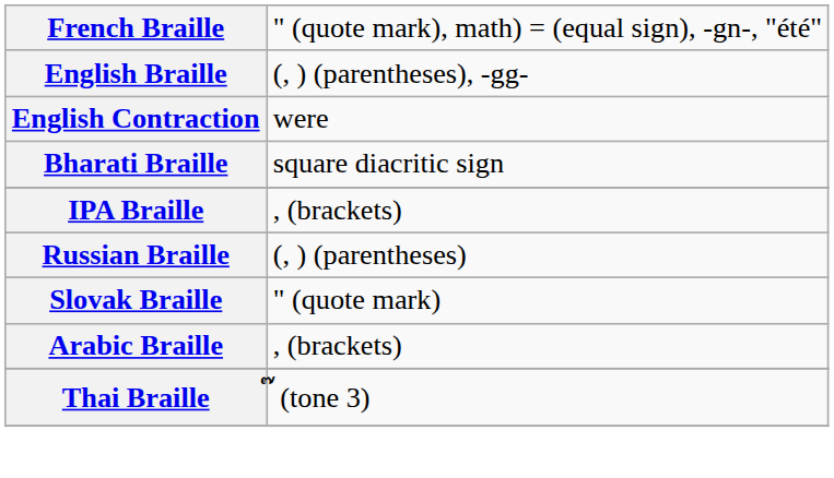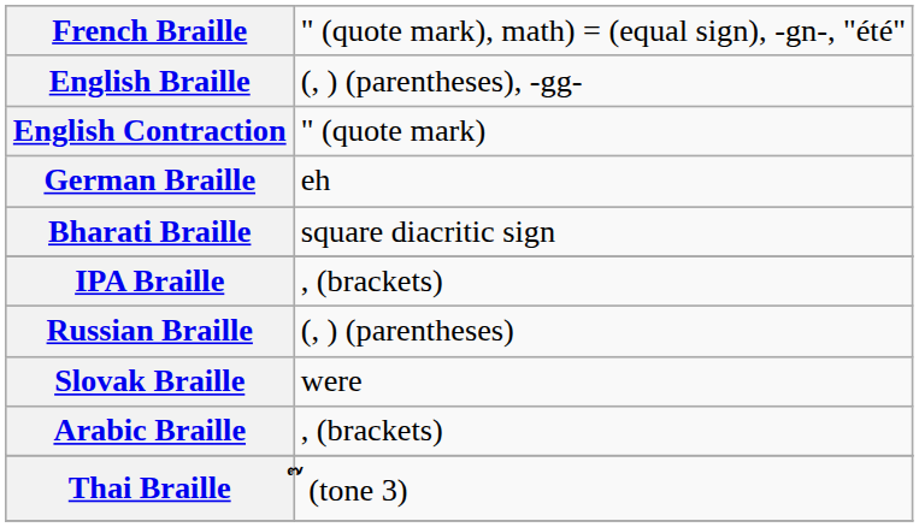 <table class="wikitable">
 <tr>
 <th align=left><a href='#'>French Braille</a></th>
 <td>" (quote mark), math) = (equal sign), -gn-, "été"</td>
 </tr>
 <tr>
 <th align=left><a href='#'>English Braille</a></th>
 <td>(, ) (parentheses), -gg-</td>
 </tr>
 <tr>
 <th align=left><a href='#'>English Contraction</a></th>
-<td>were</td>
+<td>" (quote mark)</td>
+</tr>
+<tr>
+<th align=left><a href='#'>German Braille</a></th>
+<td>eh</td>
 </tr>
 <tr>
 <th align=left><a href='#'>Bharati Braille</a></th>
 <td>square diacritic sign</td>
 </tr>
 <tr>
 </tr>
 <tr>
 <th align=left><a href='#'>IPA Braille</a></th>
 <td>,  (brackets) </td>
 </tr>
 <tr>
 <th align=left><a href='#'>Russian Braille</a></th>
 <td>(, ) (parentheses)</td>
 </tr>
 <tr>
 <th align=left><a href='#'>Slovak Braille</a></th>
-<td>" (quote mark)</td>
+<td>were</td>
 </tr>
 <tr>
 <th align=left><a href='#'>Arabic Braille</a></th>
 <td>,  (brackets)</td>
 </tr>
 <tr>
 </tr>
 <tr>
 </tr>
 <tr>
 <th align=left><a href='#'>Thai Braille</a></th>
 <td>๊ (tone 3)</td>
 </tr>
 <tr>
 </tr>
 </table>
